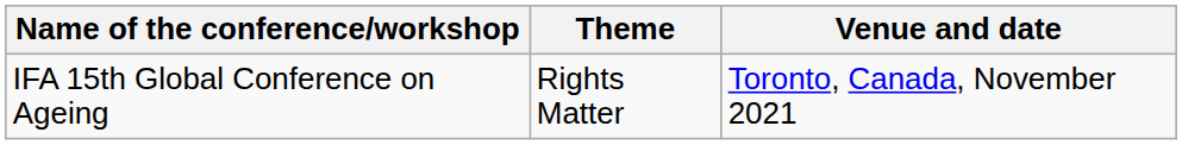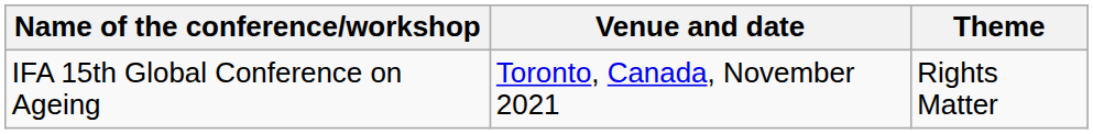 <table class="wikitable">
 <tr>
 <th>Name of the conference/workshop</th>
+<th>Venue and date</th>
 <th>Theme</th>
-<th>Venue and date</th>
 </tr>
 <tr>
 <td>IFA 15th Global Conference on Ageing</td>
+<td><a href='#'>Toronto</a>, <a href='#'>Canada</a>, November 2021</td>
 <td>Rights Matter</td>
-<td><a href='#'>Toronto</a>, <a href='#'>Canada</a>, November 2021</td>
 </tr>
 </table>
